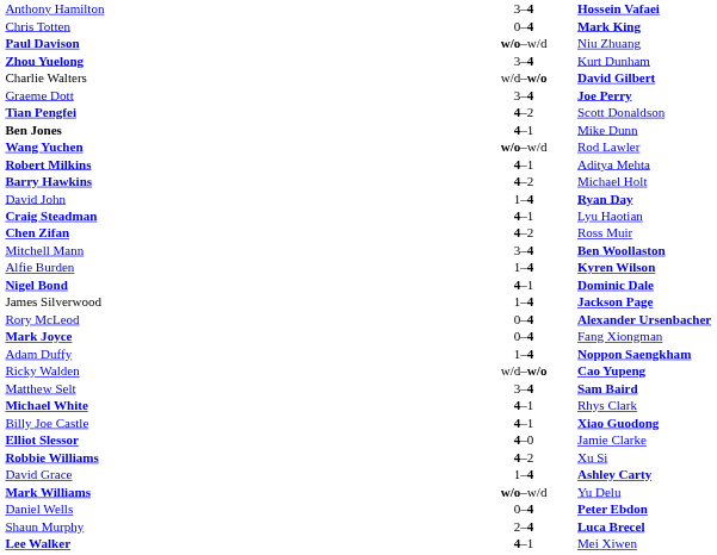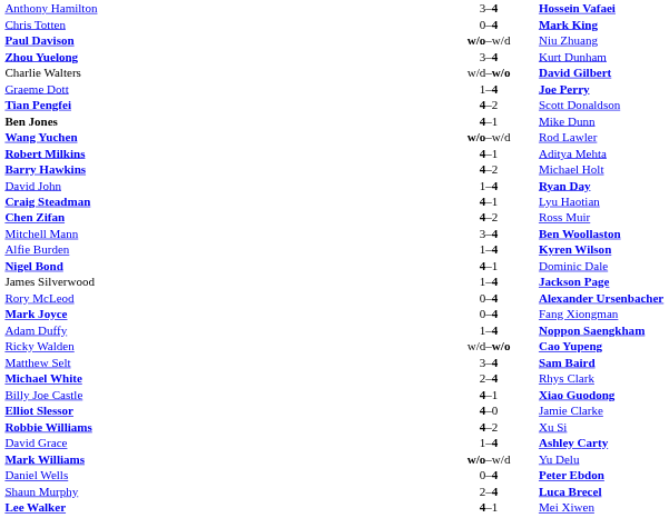 <table width="100%" cellspacing="1">
 <tr>
 <th width=45%></th>
 <th width=10%></th>
 <th width=45%></th>
 </tr>
 <tr>
 <td> <a href='#'>Anthony Hamilton</a></td>
 <td align="center">3–<strong>4</strong></td>
 <td> <strong><a href='#'>Hossein Vafaei</a></strong></td>
 </tr>
 <tr>
 <td> <a href='#'>Chris Totten</a></td>
 <td align="center">0–<strong>4</strong></td>
 <td> <strong><a href='#'>Mark King</a></strong></td>
 </tr>
 <tr>
 <td> <strong><a href='#'>Paul Davison</a></strong></td>
 <td align="center"><strong>w/o</strong>–w/d</td>
 <td> <a href='#'>Niu Zhuang</a></td>
 </tr>
 <tr>
 <td> <strong><a href='#'>Zhou Yuelong</a></strong></td>
 <td align="center">3–<strong>4</strong></td>
 <td> <a href='#'>Kurt Dunham</a></td>
 </tr>
 <tr>
 <td> Charlie Walters</td>
 <td align="center">w/d–<strong>w/o</strong></td>
 <td> <strong><a href='#'>David Gilbert</a></strong></td>
 </tr>
 <tr>
 <td> <a href='#'>Graeme Dott</a></td>
-<td align="center">3–<strong>4</strong></td>
+<td align="center">1–<strong>4</strong></td>
 <td> <strong><a href='#'>Joe Perry</a></strong></td>
 </tr>
 <tr>
 <td> <strong><a href='#'>Tian Pengfei</a></strong></td>
 <td align="center"><strong>4</strong>–2</td>
 <td> <a href='#'>Scott Donaldson</a></td>
 </tr>
 <tr>
 <td> <strong>Ben Jones</strong></td>
 <td align="center"><strong>4</strong>–1</td>
 <td> <a href='#'>Mike Dunn</a></td>
 </tr>
 <tr>
 <td> <strong><a href='#'>Wang Yuchen</a></strong></td>
 <td align="center"><strong>w/o</strong>–w/d</td>
 <td> <a href='#'>Rod Lawler</a></td>
 </tr>
 <tr>
 <td> <strong><a href='#'>Robert Milkins</a></strong></td>
 <td align="center"><strong>4</strong>–1</td>
 <td> <a href='#'>Aditya Mehta</a></td>
 </tr>
 <tr>
 <td> <strong><a href='#'>Barry Hawkins</a></strong></td>
 <td align="center"><strong>4</strong>–2</td>
 <td> <a href='#'>Michael Holt</a></td>
 </tr>
 <tr>
 <td> <a href='#'>David John</a></td>
 <td align="center">1–<strong>4</strong></td>
 <td> <strong><a href='#'>Ryan Day</a></strong></td>
 </tr>
 <tr>
 <td> <strong><a href='#'>Craig Steadman</a></strong></td>
 <td align="center"><strong>4</strong>–1</td>
 <td> <a href='#'>Lyu Haotian</a></td>
 </tr>
 <tr>
 <td> <strong><a href='#'>Chen Zifan</a></strong></td>
 <td align="center"><strong>4</strong>–2</td>
 <td> <a href='#'>Ross Muir</a></td>
 </tr>
 <tr>
 <td> <a href='#'>Mitchell Mann</a></td>
 <td align="center">3–<strong>4</strong></td>
 <td> <strong><a href='#'>Ben Woollaston</a></strong></td>
 </tr>
 <tr>
 <td> <a href='#'>Alfie Burden</a></td>
 <td align="center">1–<strong>4</strong></td>
 <td> <strong><a href='#'>Kyren Wilson</a></strong></td>
 </tr>
 <tr>
 <td> <strong><a href='#'>Nigel Bond</a></strong></td>
 <td align="center"><strong>4</strong>–1</td>
-<td><strong> <a href='#'>Dominic Dale</a></strong></td>
+<td> <a href='#'>Dominic Dale</a></td>
 </tr>
 <tr>
 <td> James Silverwood</td>
 <td align="center">1–<strong>4</strong></td>
 <td> <strong><a href='#'>Jackson Page</a></strong></td>
 </tr>
 <tr>
 <td> <a href='#'>Rory McLeod</a></td>
 <td align="center">0–<strong>4</strong></td>
 <td> <strong><a href='#'>Alexander Ursenbacher</a></strong></td>
 </tr>
 <tr>
 <td> <strong><a href='#'>Mark Joyce</a></strong></td>
 <td align="center">0–<strong>4</strong></td>
 <td> <a href='#'>Fang Xiongman</a></td>
 </tr>
 <tr>
 <td> <a href='#'>Adam Duffy</a></td>
 <td align="center">1–<strong>4</strong></td>
 <td> <strong><a href='#'>Noppon Saengkham</a></strong></td>
 </tr>
 <tr>
 <td> <a href='#'>Ricky Walden</a></td>
 <td align="center">w/d–<strong>w/o</strong></td>
 <td> <strong><a href='#'>Cao Yupeng</a></strong></td>
 </tr>
 <tr>
 <td> <a href='#'>Matthew Selt</a></td>
 <td align="center">3–<strong>4</strong></td>
 <td> <strong><a href='#'>Sam Baird</a></strong></td>
 </tr>
 <tr>
 <td> <strong><a href='#'>Michael White</a></strong></td>
-<td align="center"><strong>4</strong>–1</td>
+<td align="center">2–<strong>4</strong></td>
 <td> <a href='#'>Rhys Clark</a></td>
 </tr>
 <tr>
 <td> <a href='#'>Billy Joe Castle</a></td>
 <td align="center"><strong>4</strong>–1</td>
 <td> <strong><a href='#'>Xiao Guodong</a></strong></td>
 </tr>
 <tr>
 <td> <strong><a href='#'>Elliot Slessor</a></strong></td>
 <td align="center"><strong>4</strong>–0</td>
 <td> <a href='#'>Jamie Clarke</a></td>
 </tr>
 <tr>
 <td> <strong><a href='#'>Robbie Williams</a></strong></td>
 <td align="center"><strong>4</strong>–2</td>
 <td> <a href='#'>Xu Si</a></td>
 </tr>
 <tr>
 <td> <a href='#'>David Grace</a></td>
 <td align="center">1–<strong>4</strong></td>
 <td> <strong><a href='#'>Ashley Carty</a></strong></td>
 </tr>
 <tr>
 <td> <strong><a href='#'>Mark Williams</a></strong></td>
 <td align="center"><strong>w/o</strong>–w/d</td>
 <td> <a href='#'>Yu Delu</a></td>
 </tr>
 <tr>
 <td> <a href='#'>Daniel Wells</a></td>
 <td align="center">0–<strong>4</strong></td>
 <td> <strong><a href='#'>Peter Ebdon</a></strong></td>
 </tr>
 <tr>
 <td> <a href='#'>Shaun Murphy</a></td>
 <td align="center">2–<strong>4</strong></td>
 <td> <strong><a href='#'>Luca Brecel</a></strong></td>
 </tr>
 <tr>
 <td> <strong><a href='#'>Lee Walker</a></strong></td>
 <td align="center"><strong>4</strong>–1</td>
 <td> <a href='#'>Mei Xiwen</a></td>
 </tr>
 </table>
